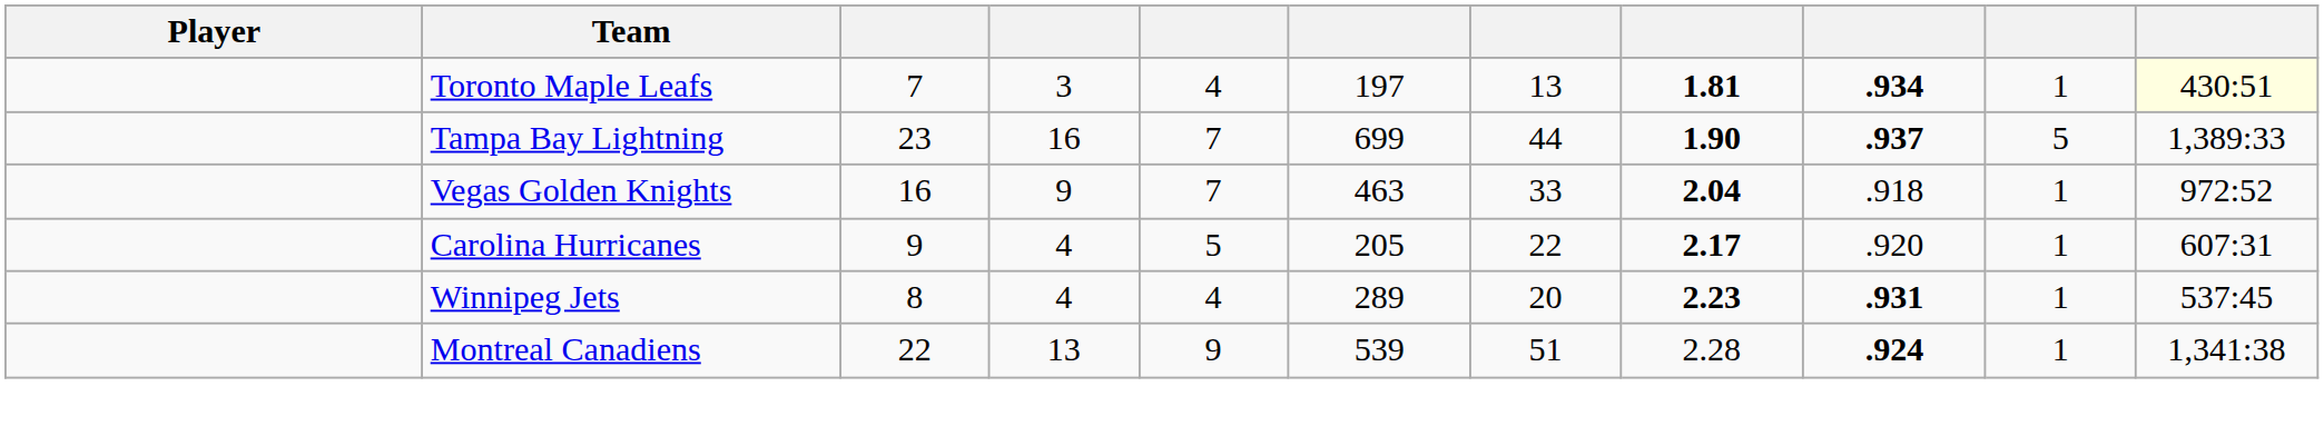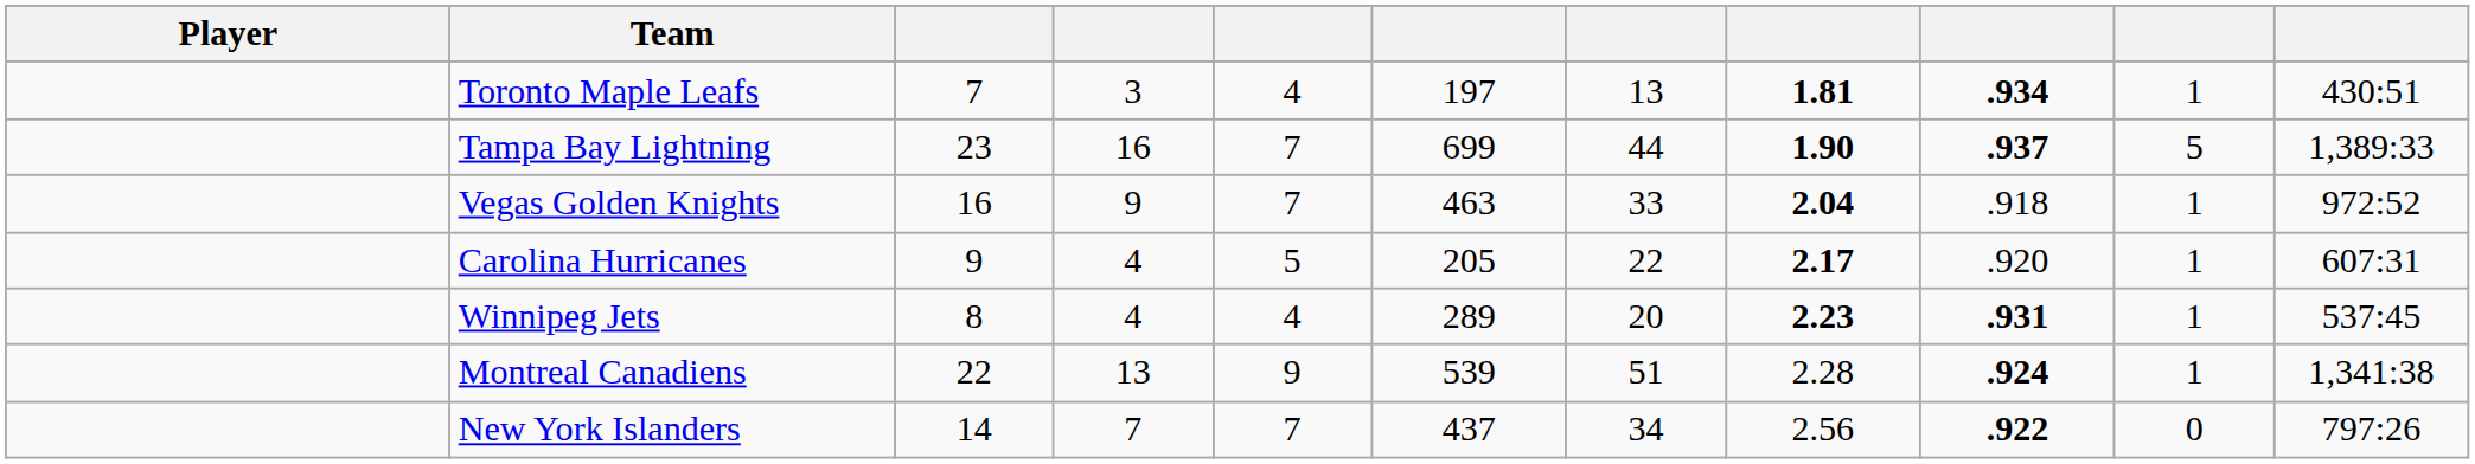 <table style="padding:3px; border-spacing:0; text-align:center;" class="wikitable sortable">
 <tr>
 <th style="width:12em">Player</th>
 <th style="width:12em">Team</th>
 <th style="width:4em"></th>
 <th style="width:4em"></th>
 <th style="width:4em"></th>
 <th style="width:5em"></th>
 <th style="width:4em"></th>
 <th style="width:5em"></th>
 <th style="width:5em"></th>
 <th style="width:4em"></th>
 <th style="width:5em"></th>
 </tr>
 <tr>
 <td align=left></td>
 <td align=left><a href='#'>Toronto Maple Leafs</a></td>
 <td>7</td>
 <td>3</td>
 <td>4</td>
 <td>197</td>
 <td>13</td>
 <td><strong>1.81</strong></td>
 <td><strong>.934</strong></td>
 <td>1</td>
-<td style="background: lightyellow;"> 430:51</td>
+<td> 430:51</td>
 </tr>
 <tr>
 <td align=left></td>
 <td align=left><a href='#'>Tampa Bay Lightning</a></td>
 <td>23</td>
 <td>16</td>
 <td>7</td>
 <td>699</td>
 <td>44</td>
 <td><strong>1.90</strong></td>
 <td><strong>.937</strong></td>
 <td>5</td>
 <td> 1,389:33</td>
 </tr>
 <tr>
 <td align=left></td>
 <td align=left><a href='#'>Vegas Golden Knights</a></td>
 <td>16</td>
 <td>9</td>
 <td>7</td>
 <td>463</td>
 <td>33</td>
 <td><strong>2.04</strong></td>
 <td>.918</td>
 <td>1</td>
 <td> 972:52</td>
 </tr>
 <tr>
 <td align=left></td>
 <td align=left><a href='#'>Carolina Hurricanes</a></td>
 <td>9</td>
 <td>4</td>
 <td>5</td>
 <td>205</td>
 <td>22</td>
 <td><strong>2.17</strong></td>
 <td>.920</td>
 <td>1</td>
 <td> 607:31</td>
 </tr>
 <tr>
 <td align=left></td>
 <td align=left><a href='#'>Winnipeg Jets</a></td>
 <td>8</td>
 <td>4</td>
 <td>4</td>
 <td>289</td>
 <td>20</td>
 <td><strong>2.23</strong></td>
 <td><strong>.931</strong></td>
 <td>1</td>
 <td> 537:45</td>
 </tr>
 <tr>
 <td align=left></td>
 <td align=left><a href='#'>Montreal Canadiens</a></td>
 <td>22</td>
 <td>13</td>
 <td>9</td>
 <td>539</td>
 <td>51</td>
 <td>2.28</td>
 <td><strong>.924</strong></td>
 <td>1</td>
 <td> 1,341:38</td>
 </tr>
+<tr>
+<td align=left></td>
+<td align=left><a href='#'>New York Islanders</a></td>
+<td>14</td>
+<td>7</td>
+<td>7</td>
+<td>437</td>
+<td>34</td>
+<td>2.56</td>
+<td><strong>.922</strong></td>
+<td>0</td>
+<td> 797:26</td>
+</tr>
 </table>
